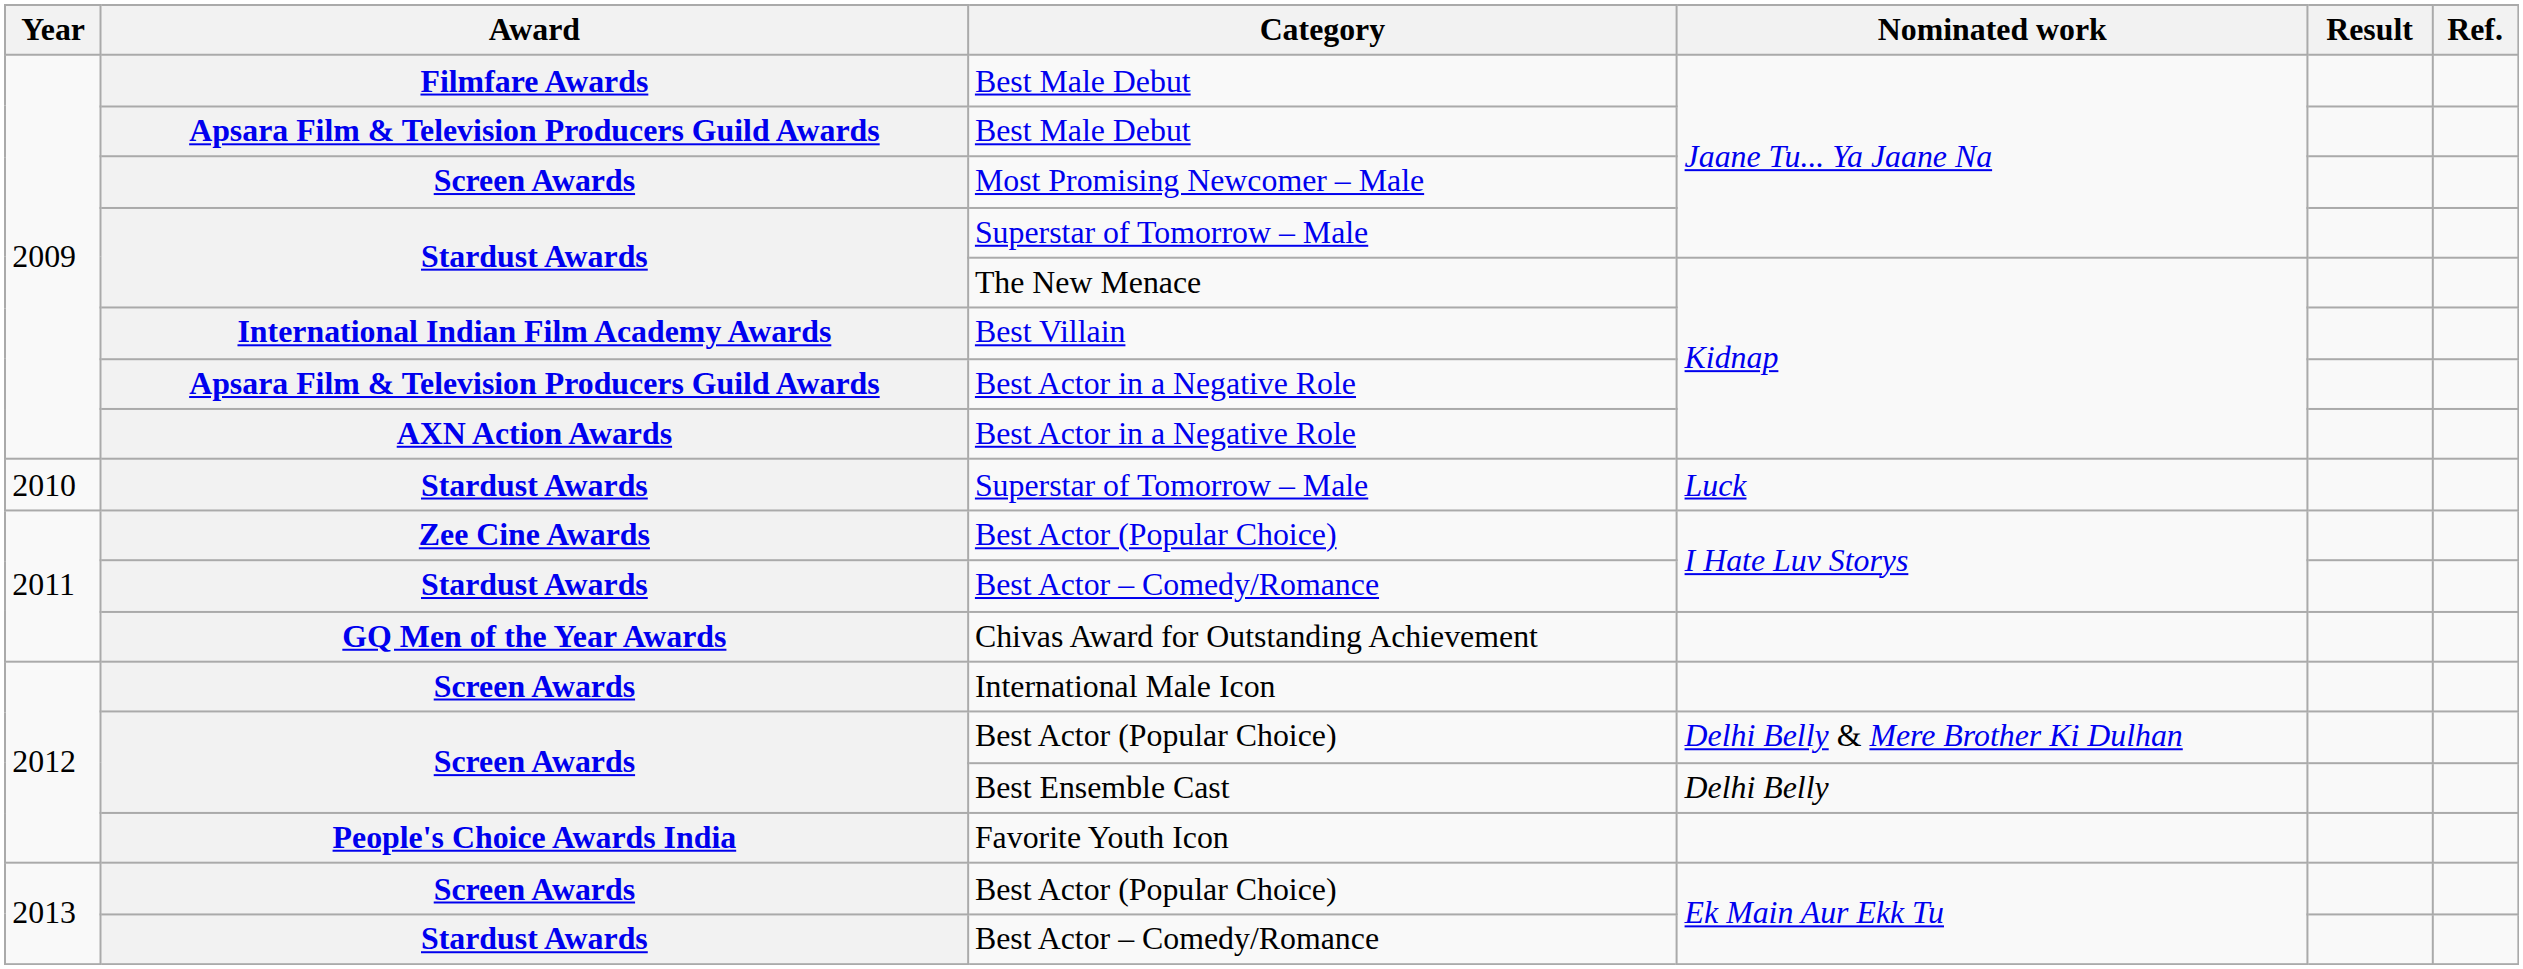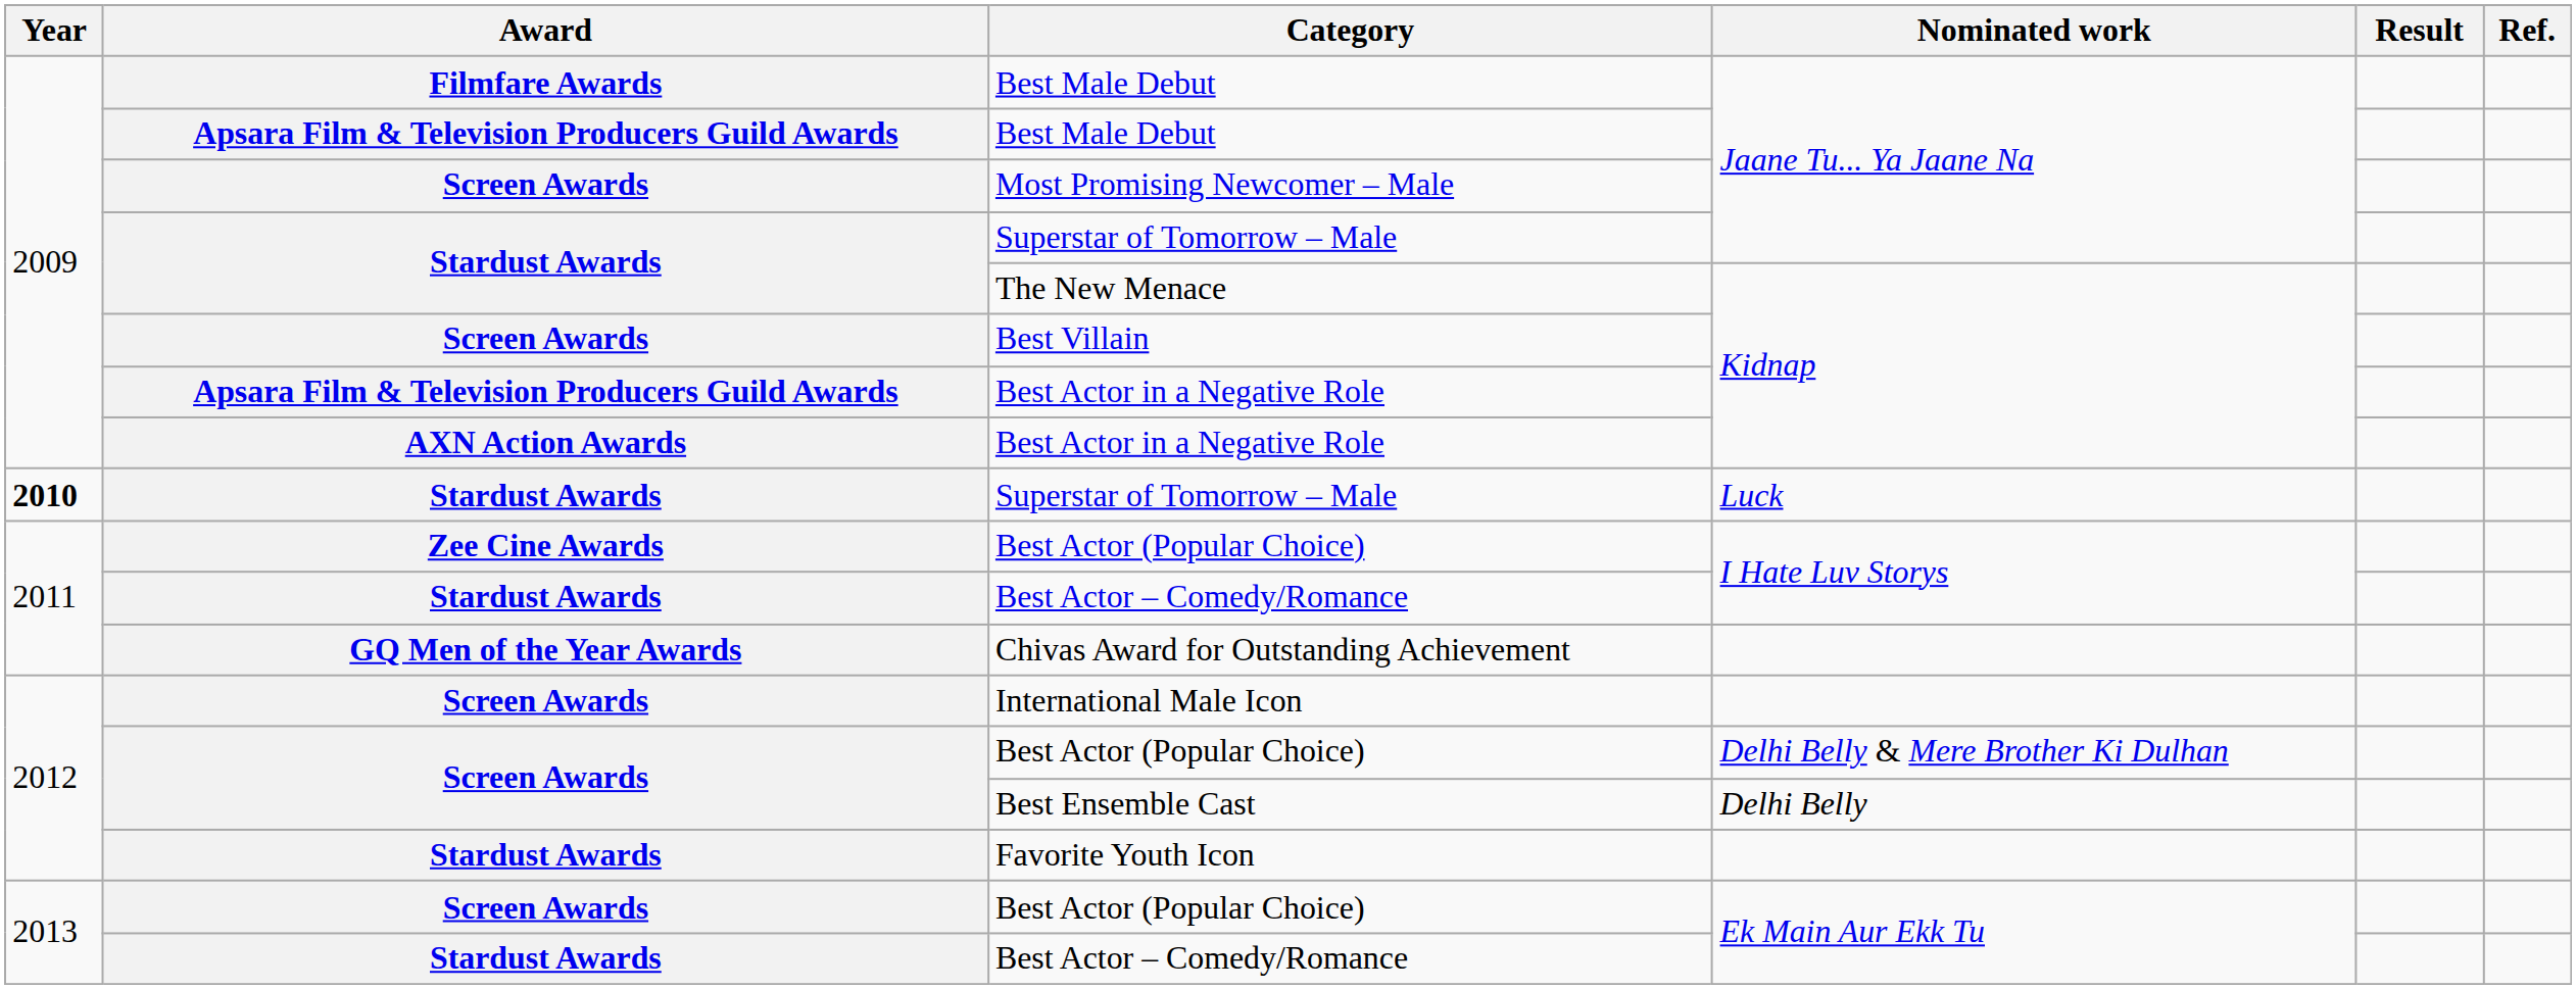 <table class="wikitable plainrowheaders" style="width:100%;">
 <tr>
 <th scope="col">Year</th>
 <th scope="col">Award</th>
 <th scope="col">Category</th>
 <th scope="col">Nominated work</th>
 <th scope="col">Result</th>
 <th scope="col">Ref.</th>
 </tr>
 <tr>
 <td rowspan="8">2009</td>
 <th scope="row"><a href='#'>Filmfare Awards</a></th>
 <td><a href='#'>Best Male Debut</a></td>
 <td rowspan="4"><em><a href='#'>Jaane Tu... Ya Jaane Na</a></em></td>
 <td></td>
 <td></td>
 </tr>
 <tr>
 <th scope="row"><a href='#'>Apsara Film & Television Producers Guild Awards</a></th>
 <td><a href='#'>Best Male Debut</a></td>
 <td></td>
 <td></td>
 </tr>
 <tr>
 <th scope="row"><a href='#'>Screen Awards</a></th>
 <td><a href='#'>Most Promising Newcomer – Male</a></td>
 <td></td>
 <td></td>
 </tr>
 <tr>
 <th scope="row" rowspan="02"><a href='#'>Stardust Awards</a></th>
 <td><a href='#'>Superstar of Tomorrow – Male</a></td>
 <td></td>
 <td></td>
 </tr>
 <tr>
 <td>The New Menace</td>
 <td rowspan="04"><em><a href='#'>Kidnap</a></em></td>
 <td></td>
 <td></td>
 </tr>
 <tr>
-<th scope="row"><a href='#'>International Indian Film Academy Awards</a></th>
+<th scope="row"><a href='#'>Screen Awards</a></th>
 <td><a href='#'>Best Villain</a></td>
 <td></td>
 <td></td>
 </tr>
 <tr>
 <th scope="row"><a href='#'>Apsara Film & Television Producers Guild Awards</a></th>
 <td><a href='#'>Best Actor in a Negative Role</a></td>
 <td></td>
 <td></td>
 </tr>
 <tr>
 <th scope="row"><a href='#'>AXN Action Awards</a></th>
 <td><a href='#'>Best Actor in a Negative Role</a></td>
 <td></td>
 <td></td>
 </tr>
 <tr>
-<td rowspan="01">2010</td>
+<td rowspan="01"><strong>2010</strong></td>
 <th scope="row"><a href='#'>Stardust Awards</a></th>
 <td><a href='#'>Superstar of Tomorrow – Male</a></td>
 <td><em><a href='#'>Luck</a></em></td>
 <td></td>
 <td></td>
 </tr>
 <tr>
 <td rowspan="3">2011</td>
 <th scope="row"><a href='#'>Zee Cine Awards</a></th>
 <td><a href='#'>Best Actor (Popular Choice)</a></td>
 <td rowspan="02"><em><a href='#'>I Hate Luv Storys</a></em></td>
 <td></td>
 <td></td>
 </tr>
 <tr>
 <th scope="row"><a href='#'>Stardust Awards</a></th>
 <td><a href='#'>Best Actor – Comedy/Romance</a></td>
 <td></td>
 <td></td>
 </tr>
 <tr>
 <th scope="row"><a href='#'>GQ Men of the Year Awards</a></th>
 <td>Chivas Award for Outstanding Achievement</td>
 <td></td>
 <td></td>
 <td></td>
 </tr>
 <tr>
 <td rowspan="04">2012</td>
 <th scope="row"><a href='#'>Screen Awards</a></th>
 <td>International Male Icon</td>
 <td></td>
 <td></td>
 <td></td>
 </tr>
 <tr>
 <th scope="row" rowspan="02"><a href='#'>Screen Awards</a></th>
 <td>Best Actor (Popular Choice)</td>
 <td rowspan="01"><em><a href='#'>Delhi Belly</a></em> & <em><a href='#'>Mere Brother Ki Dulhan</a></em></td>
 <td></td>
 <td></td>
 </tr>
 <tr>
 <td>Best Ensemble Cast</td>
 <td rowspan="01"><em>Delhi Belly</em></td>
 <td></td>
 <td></td>
 </tr>
 <tr>
-<th scope="row"><a href='#'>People's Choice Awards India</a></th>
+<th scope="row"><a href='#'>Stardust Awards</a></th>
 <td>Favorite Youth Icon</td>
 <td></td>
 <td></td>
 <td></td>
 </tr>
 <tr>
 <td rowspan="02">2013</td>
 <th scope="row"><a href='#'>Screen Awards</a></th>
 <td>Best Actor (Popular Choice)</td>
 <td rowspan="2"><em><a href='#'>Ek Main Aur Ekk Tu</a></em></td>
 <td></td>
 <td></td>
 </tr>
 <tr>
 <th scope="row"><a href='#'>Stardust Awards</a></th>
 <td>Best Actor – Comedy/Romance</td>
 <td></td>
 <td></td>
 </tr>
 </table>
